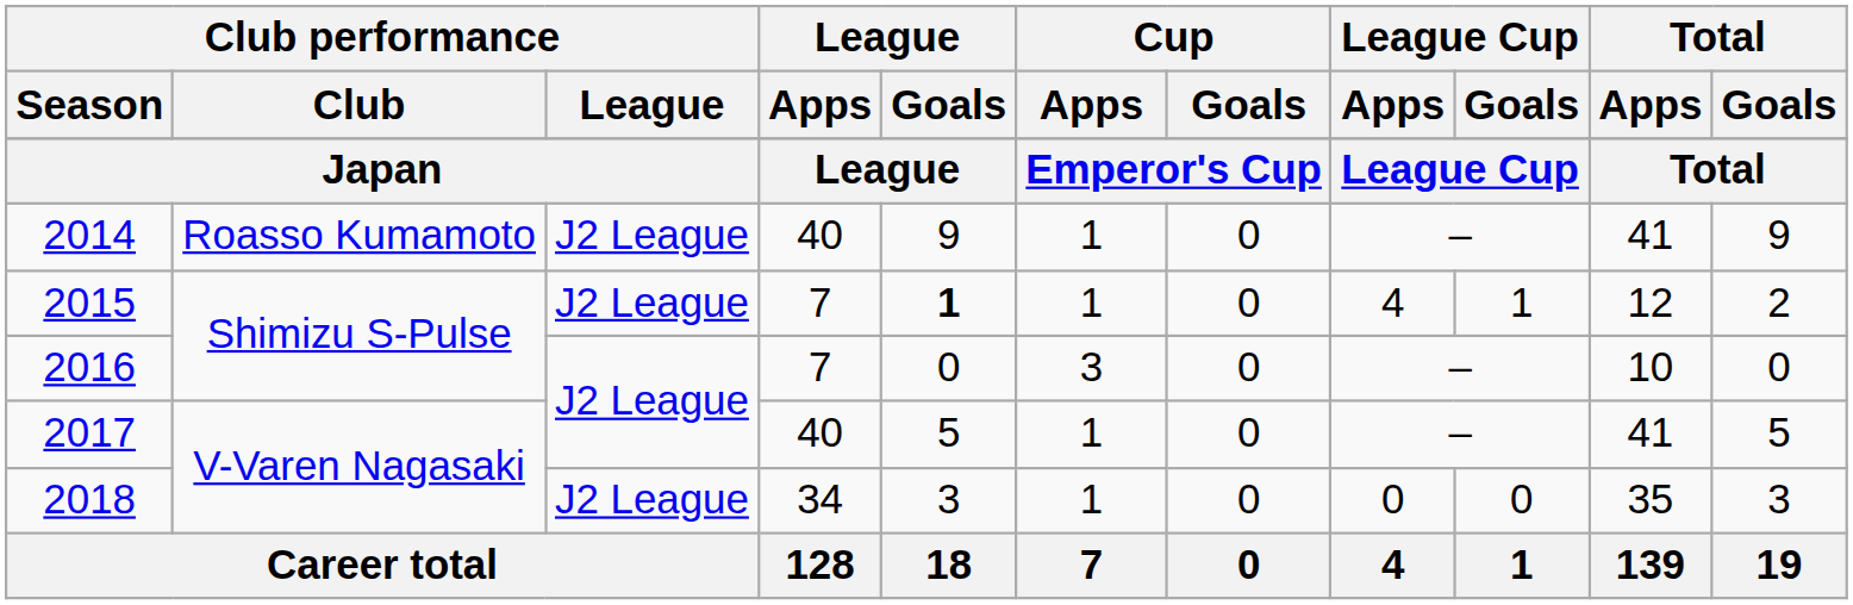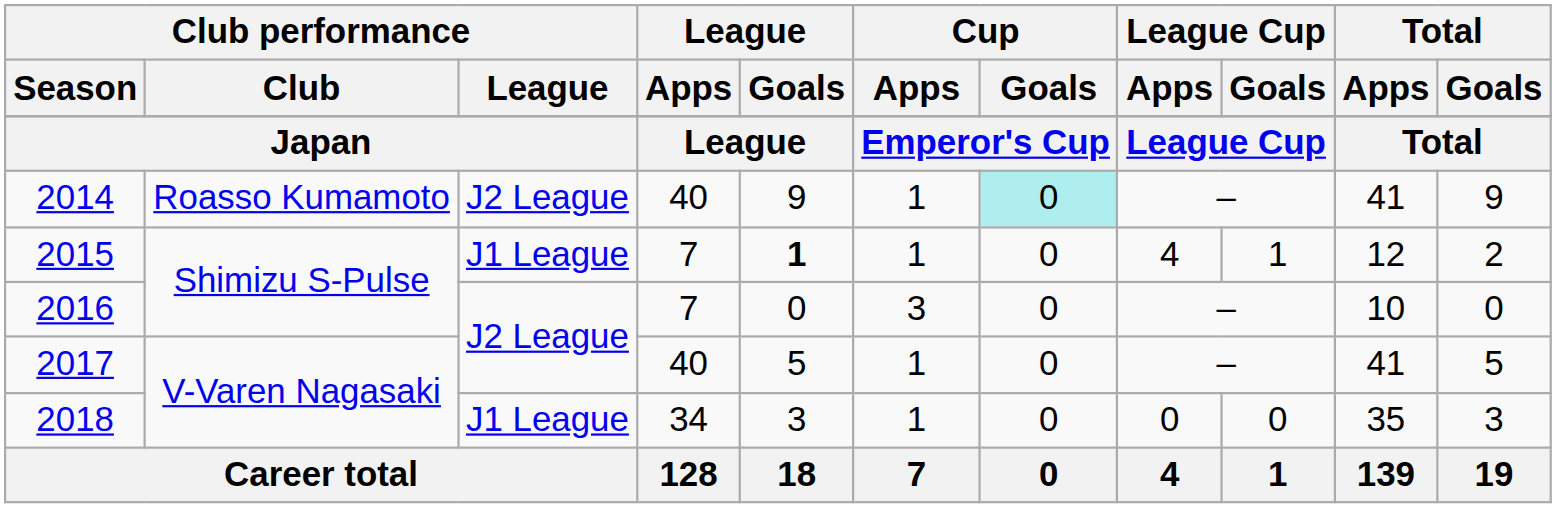 <table class="wikitable" style="text-align:center">
 <tr>
 <th colspan=3>Club performance</th>
 <th colspan=2>League</th>
 <th colspan=2>Cup</th>
 <th colspan=2>League Cup</th>
 <th colspan=2>Total</th>
 </tr>
 <tr>
 <th>Season</th>
 <th>Club</th>
 <th>League</th>
 <th>Apps</th>
 <th>Goals</th>
 <th>Apps</th>
 <th>Goals</th>
 <th>Apps</th>
 <th>Goals</th>
 <th>Apps</th>
 <th>Goals</th>
 </tr>
 <tr>
 </tr>
 <tr>
 <th colspan=3>Japan</th>
 <th colspan=2>League</th>
 <th colspan=2><a href='#'>Emperor's Cup</a></th>
 <th colspan=2><a href='#'>League Cup</a></th>
 <th colspan=2>Total</th>
 </tr>
 <tr>
 <td><a href='#'>2014</a></td>
 <td rowspan="1"><a href='#'>Roasso Kumamoto</a></td>
 <td rowspan="1"><a href='#'>J2 League</a></td>
 <td>40</td>
 <td>9</td>
 <td>1</td>
-<td>0</td>
+<td style="background: paleturquoise;">0</td>
 <td colspan="2">–</td>
 <td>41</td>
 <td>9</td>
 </tr>
 <tr>
 <td><a href='#'>2015</a></td>
 <td rowspan="2"><a href='#'>Shimizu S-Pulse</a></td>
-<td rowspan="1"><a href='#'>J2 League</a></td>
+<td><a href='#'>J1 League</a></td>
 <td>7</td>
 <td><strong>1</strong></td>
 <td>1</td>
 <td>0</td>
 <td>4</td>
 <td>1</td>
 <td>12</td>
 <td>2</td>
 </tr>
 <tr>
 <td><a href='#'>2016</a></td>
 <td rowspan="2"><a href='#'>J2 League</a></td>
 <td>7</td>
 <td>0</td>
 <td>3</td>
 <td>0</td>
 <td colspan="2">–</td>
 <td>10</td>
 <td>0</td>
 </tr>
 <tr>
 <td><a href='#'>2017</a></td>
 <td rowspan="2"><a href='#'>V-Varen Nagasaki</a></td>
 <td>40</td>
 <td>5</td>
 <td>1</td>
 <td>0</td>
 <td colspan="2">–</td>
 <td>41</td>
 <td>5</td>
 </tr>
 <tr>
 <td><a href='#'>2018</a></td>
-<td rowspan="1"><a href='#'>J2 League</a></td>
+<td><a href='#'>J1 League</a></td>
 <td>34</td>
 <td>3</td>
 <td>1</td>
 <td>0</td>
 <td>0</td>
 <td>0</td>
 <td>35</td>
 <td>3</td>
 </tr>
 <tr>
 <th colspan=3>Career total</th>
 <th>128</th>
 <th>18</th>
 <th>7</th>
 <th>0</th>
 <th>4</th>
 <th>1</th>
 <th>139</th>
 <th>19</th>
 </tr>
 </table>
